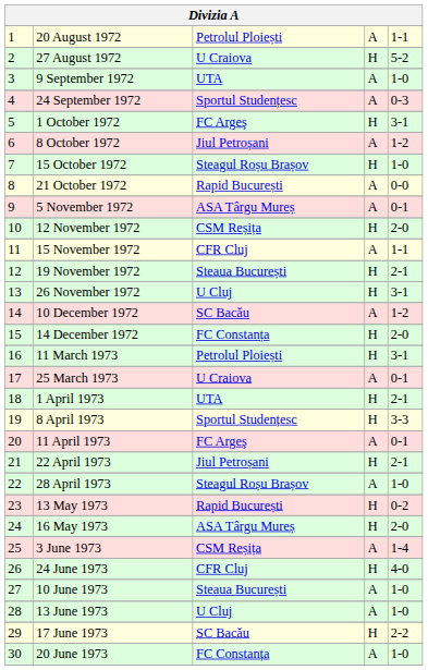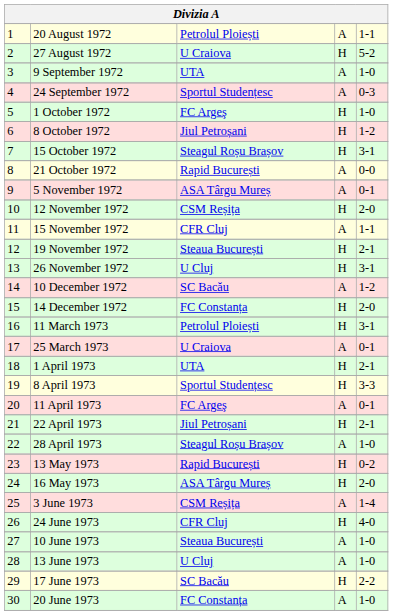 <table class="wikitable" style="width:80%;">
 <tr>
 <th colspan="5" style="text-align:center;"><em>Divizia A</em></th>
 </tr>
 <tr>
 </tr>
 <tr bgcolor="#ffffdd">
 <td>1</td>
 <td>20 August 1972</td>
 <td><a href='#'>Petrolul Ploiești</a></td>
 <td>A</td>
 <td>1-1</td>
 </tr>
 <tr>
 </tr>
 <tr bgcolor="#ddffdd">
 <td>2</td>
 <td>27 August 1972</td>
 <td><a href='#'>U Craiova</a></td>
 <td>H</td>
 <td>5-2</td>
 </tr>
 <tr>
 </tr>
 <tr bgcolor="#ddffdd">
 <td>3</td>
 <td>9 September 1972</td>
 <td><a href='#'>UTA</a></td>
 <td>A</td>
 <td>1-0</td>
 </tr>
 <tr>
 </tr>
 <tr bgcolor="#ffdddd">
 <td>4</td>
 <td>24 September 1972</td>
 <td><a href='#'>Sportul Studențesc</a></td>
 <td>A</td>
 <td>0-3</td>
 </tr>
 <tr>
 </tr>
 <tr bgcolor="#ddffdd">
 <td>5</td>
 <td>1 October 1972</td>
 <td><a href='#'>FC Argeş</a></td>
 <td>H</td>
-<td>3-1</td>
+<td>1-0</td>
 </tr>
 <tr>
 </tr>
 <tr bgcolor="#ffdddd">
 <td>6</td>
 <td>8 October 1972</td>
 <td><a href='#'>Jiul Petroșani</a></td>
-<td>A</td>
+<td>H</td>
 <td>1-2</td>
 </tr>
 <tr>
 </tr>
 <tr bgcolor="#ddffdd">
 <td>7</td>
 <td>15 October 1972</td>
 <td><a href='#'>Steagul Roșu Brașov</a></td>
 <td>H</td>
-<td>1-0</td>
+<td>3-1</td>
 </tr>
 <tr>
 </tr>
 <tr bgcolor="#ffffdd">
 <td>8</td>
 <td>21 October 1972</td>
 <td><a href='#'>Rapid București</a></td>
 <td>A</td>
 <td>0-0</td>
 </tr>
 <tr>
 </tr>
 <tr bgcolor="#ffdddd">
 <td>9</td>
 <td>5 November 1972</td>
 <td><a href='#'>ASA Târgu Mureș</a></td>
 <td>A</td>
 <td>0-1</td>
 </tr>
 <tr>
 </tr>
 <tr bgcolor="#ddffdd">
 <td>10</td>
 <td>12 November 1972</td>
 <td><a href='#'>CSM Reșița</a></td>
 <td>H</td>
 <td>2-0</td>
 </tr>
 <tr>
 </tr>
 <tr bgcolor="#ffffdd">
 <td>11</td>
 <td>15 November 1972</td>
 <td><a href='#'>CFR Cluj</a></td>
 <td>A</td>
 <td>1-1</td>
 </tr>
 <tr>
 </tr>
 <tr bgcolor="#ddffdd">
 <td>12</td>
 <td>19 November 1972</td>
 <td><a href='#'>Steaua București</a></td>
 <td>H</td>
 <td>2-1</td>
 </tr>
 <tr>
 </tr>
 <tr bgcolor="#ddffdd">
 <td>13</td>
 <td>26 November 1972</td>
 <td><a href='#'>U Cluj</a></td>
 <td>H</td>
 <td>3-1</td>
 </tr>
 <tr>
 </tr>
 <tr bgcolor="#ffdddd">
 <td>14</td>
 <td>10 December 1972</td>
 <td><a href='#'>SC Bacău</a></td>
 <td>A</td>
 <td>1-2</td>
 </tr>
 <tr>
 </tr>
 <tr bgcolor="#ddffdd">
 <td>15</td>
 <td>14 December 1972</td>
 <td><a href='#'>FC Constanța</a></td>
 <td>H</td>
 <td>2-0</td>
 </tr>
 <tr>
 </tr>
 <tr bgcolor="#ddffdd">
 <td>16</td>
 <td>11 March 1973</td>
 <td><a href='#'>Petrolul Ploiești</a></td>
 <td>H</td>
 <td>3-1</td>
 </tr>
 <tr>
 </tr>
 <tr bgcolor="#ffdddd">
 <td>17</td>
 <td>25 March 1973</td>
 <td><a href='#'>U Craiova</a></td>
 <td>A</td>
 <td>0-1</td>
 </tr>
 <tr>
 </tr>
 <tr bgcolor="#ddffdd">
 <td>18</td>
 <td>1 April 1973</td>
 <td><a href='#'>UTA</a></td>
 <td>H</td>
 <td>2-1</td>
 </tr>
 <tr>
 </tr>
 <tr bgcolor="#ffffdd">
 <td>19</td>
 <td>8 April 1973</td>
 <td><a href='#'>Sportul Studențesc</a></td>
 <td>H</td>
 <td>3-3</td>
 </tr>
 <tr>
 </tr>
 <tr bgcolor="#ffdddd">
 <td>20</td>
 <td>11 April 1973</td>
 <td><a href='#'>FC Argeş</a></td>
 <td>A</td>
 <td>0-1</td>
 </tr>
 <tr>
 </tr>
 <tr bgcolor="#ddffdd">
 <td>21</td>
 <td>22 April 1973</td>
 <td><a href='#'>Jiul Petroșani</a></td>
 <td>H</td>
 <td>2-1</td>
 </tr>
 <tr>
 </tr>
 <tr bgcolor="#ddffdd">
 <td>22</td>
 <td>28 April 1973</td>
 <td><a href='#'>Steagul Roșu Brașov</a></td>
 <td>A</td>
 <td>1-0</td>
 </tr>
 <tr>
 </tr>
 <tr bgcolor="#ffdddd">
 <td>23</td>
 <td>13 May 1973</td>
 <td><a href='#'>Rapid București</a></td>
 <td>H</td>
 <td>0-2</td>
 </tr>
 <tr>
 </tr>
 <tr bgcolor="#ddffdd">
 <td>24</td>
 <td>16 May 1973</td>
 <td><a href='#'>ASA Târgu Mureș</a></td>
 <td>H</td>
 <td>2-0</td>
 </tr>
 <tr>
 </tr>
 <tr bgcolor="#ffdddd">
 <td>25</td>
 <td>3 June 1973</td>
 <td><a href='#'>CSM Reșița</a></td>
 <td>A</td>
 <td>1-4</td>
 </tr>
 <tr>
 </tr>
 <tr bgcolor="#ddffdd">
 <td>26</td>
 <td>24 June 1973</td>
 <td><a href='#'>CFR Cluj</a></td>
 <td>H</td>
 <td>4-0</td>
 </tr>
 <tr>
 </tr>
 <tr bgcolor="#ddffdd">
 <td>27</td>
 <td>10 June 1973</td>
 <td><a href='#'>Steaua București</a></td>
 <td>A</td>
 <td>1-0</td>
 </tr>
 <tr>
 </tr>
 <tr bgcolor="#ddffdd">
 <td>28</td>
 <td>13 June 1973</td>
 <td><a href='#'>U Cluj</a></td>
 <td>A</td>
 <td>1-0</td>
 </tr>
 <tr>
 </tr>
 <tr bgcolor="#ffffdd">
 <td>29</td>
 <td>17 June 1973</td>
 <td><a href='#'>SC Bacău</a></td>
 <td>H</td>
 <td>2-2</td>
 </tr>
 <tr>
 </tr>
 <tr bgcolor="#ddffdd">
 <td>30</td>
 <td>20 June 1973</td>
 <td><a href='#'>FC Constanța</a></td>
 <td>A</td>
 <td>1-0</td>
 </tr>
 <tr>
 </tr>
 </table>
